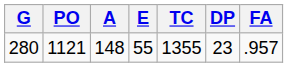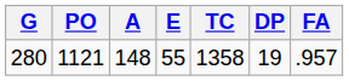 <table class="wikitable">
 <tr>
 <th><a href='#'>G</a></th>
 <th><a href='#'>PO</a></th>
 <th><a href='#'>A</a></th>
 <th><a href='#'>E</a></th>
 <th><a href='#'>TC</a></th>
 <th><a href='#'>DP</a></th>
 <th><a href='#'>FA</a></th>
 </tr>
 <tr align=center>
 <td>280</td>
 <td>1121</td>
 <td>148</td>
 <td>55</td>
-<td>1355</td>
-<td>23</td>
+<td>1358</td>
+<td>19</td>
 <td>.957</td>
 </tr>
 </table>
